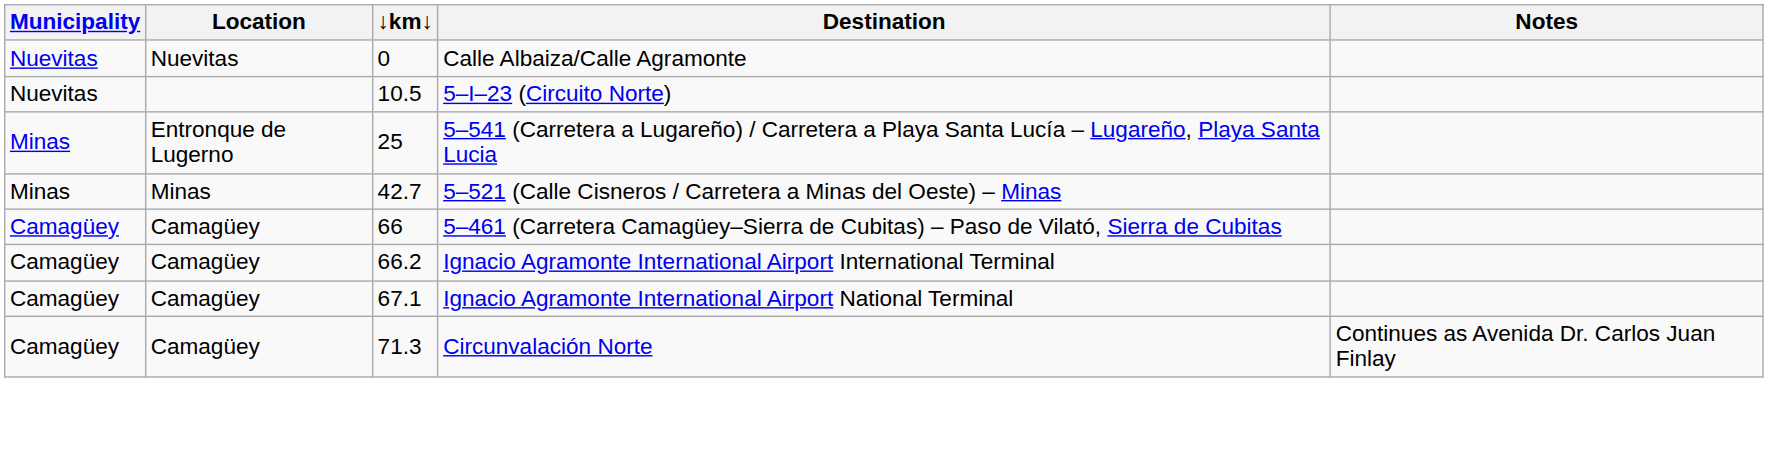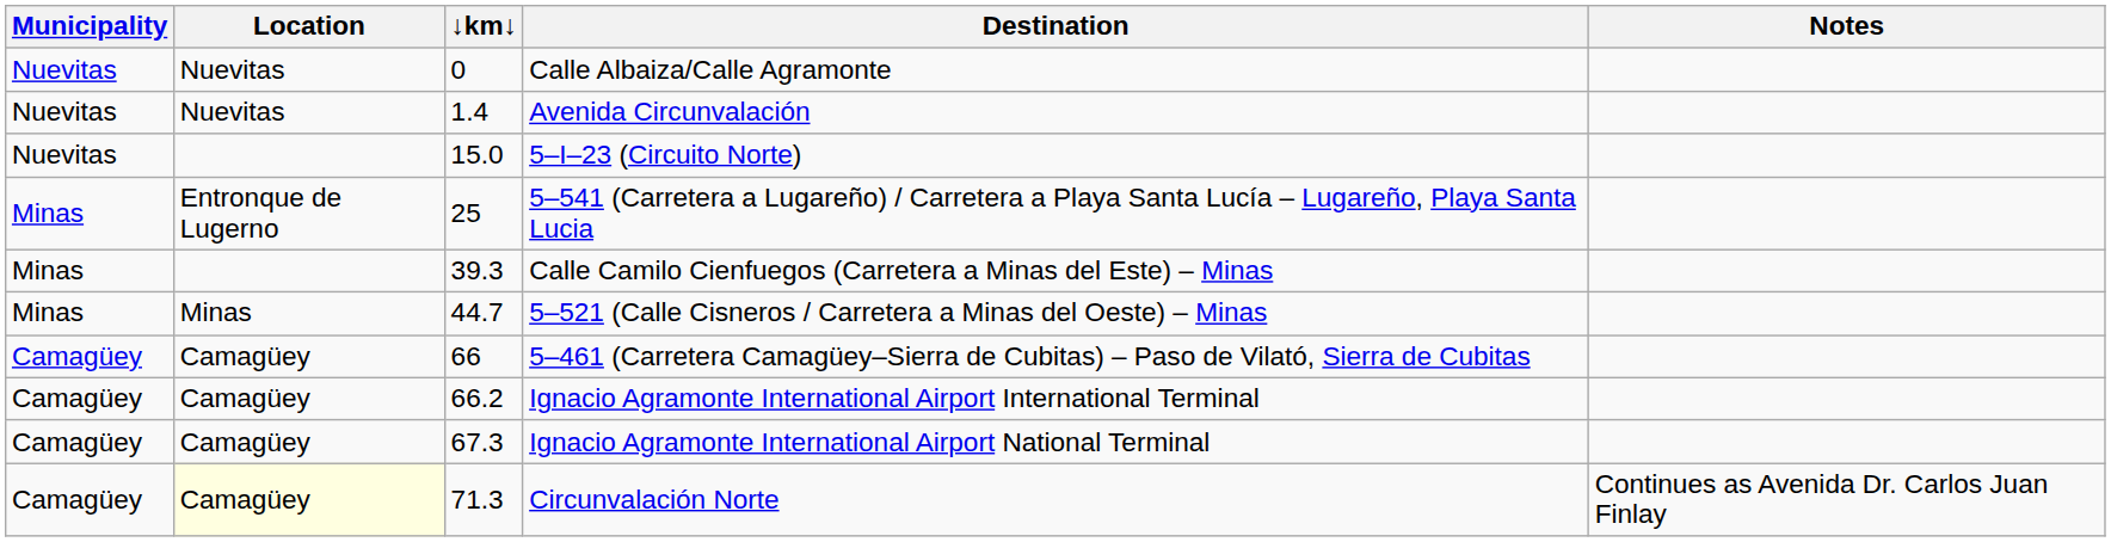 <table class="wikitable">
 <tr>
 <th><a href='#'>Municipality</a></th>
 <th>Location</th>
 <th>↓km↓</th>
 <th>Destination</th>
 <th>Notes</th>
 </tr>
 <tr>
 <td><a href='#'>Nuevitas</a></td>
 <td>Nuevitas</td>
 <td>0</td>
 <td>Calle Albaiza/Calle Agramonte</td>
 <td></td>
 </tr>
 <tr>
 <td>Nuevitas</td>
+<td>Nuevitas</td>
+<td>1.4</td>
+<td><a href='#'>Avenida Circunvalación</a></td>
 <td></td>
-<td>10.5</td>
+</tr>
+<tr>
+<td>Nuevitas</td>
+<td></td>
+<td>15.0</td>
 <td> <a href='#'>5–I–23</a> (<a href='#'>Circuito Norte</a>)</td>
 <td></td>
 </tr>
 <tr>
 <td><a href='#'>Minas</a></td>
 <td>Entronque de Lugerno</td>
 <td>25</td>
 <td> <a href='#'>5–541</a> (Carretera a Lugareño) / Carretera a Playa Santa Lucía – <a href='#'>Lugareño</a>, <a href='#'>Playa Santa Lucia</a></td>
 <td></td>
 </tr>
 <tr>
 <td>Minas</td>
+<td></td>
+<td>39.3</td>
+<td>Calle Camilo Cienfuegos (Carretera a Minas del Este) – <a href='#'>Minas</a></td>
+<td></td>
+</tr>
+<tr>
 <td>Minas</td>
-<td>42.7</td>
+<td>Minas</td>
+<td>44.7</td>
 <td> <a href='#'>5–521</a> (Calle Cisneros / Carretera a Minas del Oeste) – <a href='#'>Minas</a></td>
 <td></td>
 </tr>
 <tr>
 <td><a href='#'>Camagüey</a></td>
 <td>Camagüey</td>
 <td>66</td>
 <td> <a href='#'>5–461</a> (Carretera Camagüey–Sierra de Cubitas) – Paso de Vilató, <a href='#'>Sierra de Cubitas</a></td>
 <td></td>
 </tr>
 <tr>
 <td>Camagüey</td>
 <td>Camagüey</td>
 <td>66.2</td>
 <td> <a href='#'>Ignacio Agramonte International Airport</a> International Terminal</td>
 <td></td>
 </tr>
 <tr>
 <td>Camagüey</td>
 <td>Camagüey</td>
-<td>67.1</td>
+<td>67.3</td>
 <td> <a href='#'>Ignacio Agramonte International Airport</a> National Terminal</td>
 <td></td>
 </tr>
 <tr>
 <td>Camagüey</td>
-<td>Camagüey</td>
+<td style="background: lightyellow;">Camagüey</td>
 <td>71.3</td>
 <td><a href='#'>Circunvalación Norte</a></td>
 <td>Continues as Avenida Dr. Carlos Juan Finlay</td>
 </tr>
 </table>
